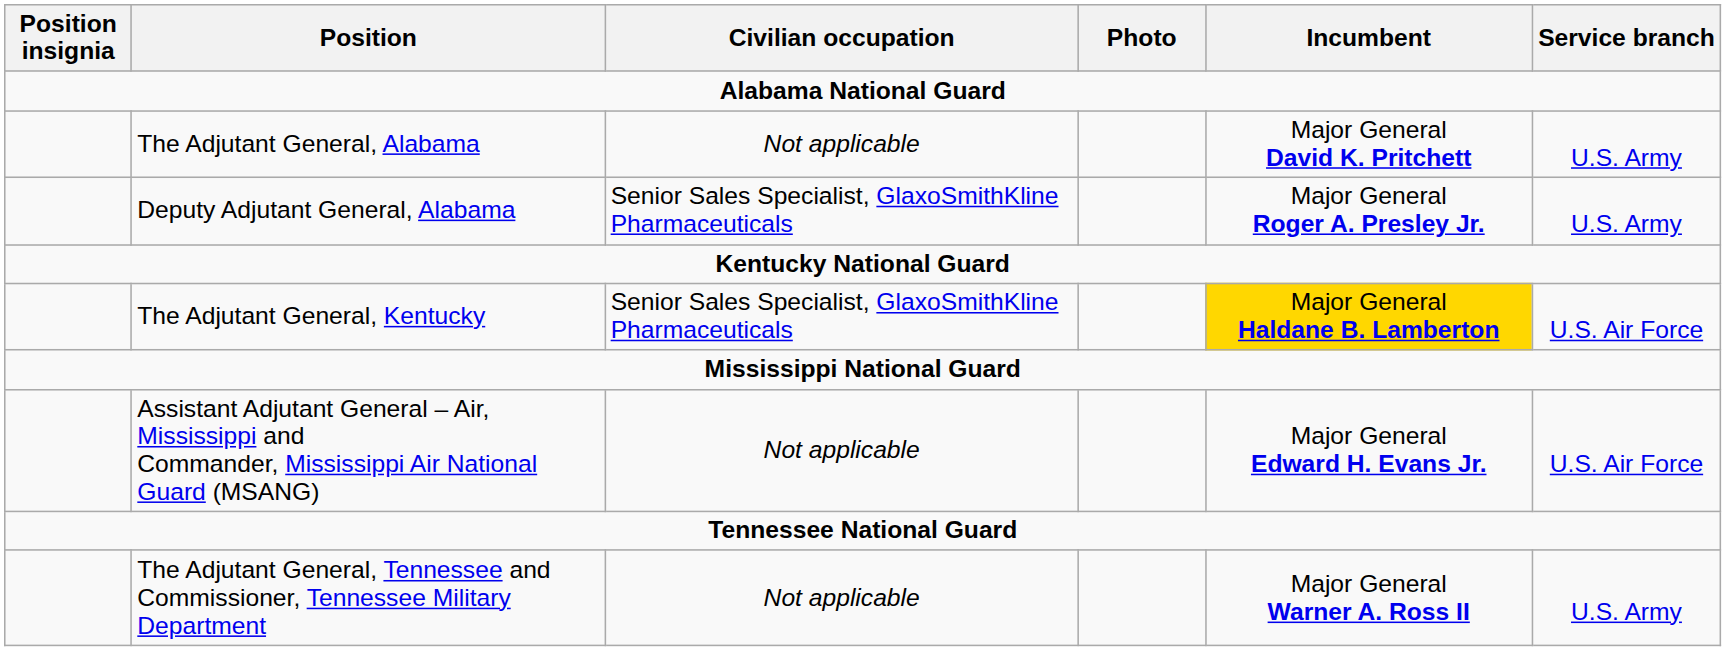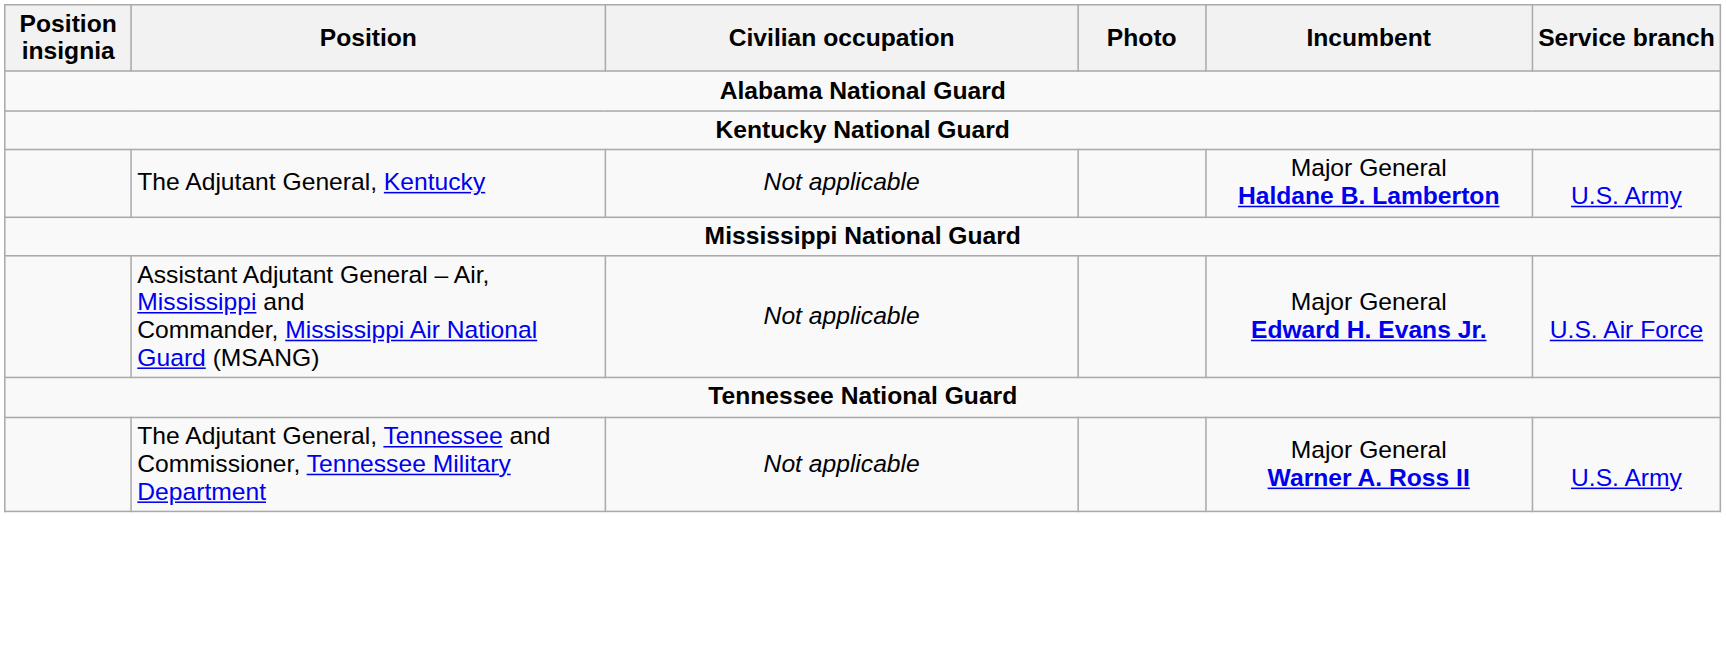 <table class="wikitable">
 <tr>
 <th width="75" style="text-align:center">Position insignia</th>
 <th width="300" style="text-align:center">Position</th>
 <th width="300" style="text-align:center">Civilian occupation</th>
 <th width="75" style="text-align:center">Photo</th>
 <th width="205" style="text-align:center">Incumbent</th>
 <th width="115" style="text-align:center">Service branch</th>
 </tr>
 <tr>
 <td colspan="6" style="text-align:center"><strong>Alabama National Guard</strong></td>
 </tr>
 <tr>
-<td></td>
-<td>The Adjutant General, <a href='#'>Alabama</a></td>
-<td style="text-align:center"><em>Not applicable</em></td>
-<td></td>
-<td style="text-align:center">Major General<br><strong><a href='#'>David K. Pritchett</a></strong></td>
-<td style="text-align:center"><br><a href='#'>U.S. Army</a></td>
-</tr>
-<tr>
-<td></td>
-<td>Deputy Adjutant General, <a href='#'>Alabama</a></td>
-<td>Senior Sales Specialist, <a href='#'>GlaxoSmithKline Pharmaceuticals</a></td>
-<td></td>
-<td style="text-align:center">Major General<br><strong><a href='#'>Roger A. Presley Jr.</a></strong></td>
-<td style="text-align:center"><br><a href='#'>U.S. Army</a></td>
-</tr>
-<tr>
 <td colspan="6" style="text-align:center"><strong>Kentucky National Guard</strong></td>
 </tr>
 <tr>
 <td></td>
 <td>The Adjutant General, <a href='#'>Kentucky</a></td>
-<td>Senior Sales Specialist, <a href='#'>GlaxoSmithKline Pharmaceuticals</a></td>
+<td style="text-align:center"><em>Not applicable</em></td>
 <td></td>
-<td style="background: gold; text-align:center">Major General<br><strong><a href='#'>Haldane B. Lamberton</a></strong></td>
-<td style="text-align:center"><br><a href='#'>U.S. Air Force</a></td>
+<td style="text-align:center">Major General<br><strong><a href='#'>Haldane B. Lamberton</a></strong></td>
+<td style="text-align:center"><br><a href='#'>U.S. Army</a></td>
 </tr>
 <tr>
 <td colspan="6" style="text-align:center"><strong>Mississippi National Guard</strong></td>
 </tr>
 <tr>
 <td></td>
 <td>Assistant Adjutant General – Air, <a href='#'>Mississippi</a> and<br>Commander, <a href='#'>Mississippi Air National Guard</a> (MSANG)</td>
 <td style="text-align:center"><em>Not applicable</em></td>
 <td></td>
 <td style="text-align:center">Major General<br><strong><a href='#'>Edward H. Evans Jr.</a></strong></td>
 <td style="text-align:center"><br><a href='#'>U.S. Air Force</a></td>
 </tr>
 <tr>
 <td colspan="6" style="text-align:center"><strong>Tennessee National Guard</strong></td>
 </tr>
 <tr>
 <td></td>
 <td>The Adjutant General, <a href='#'>Tennessee</a> and<br>Commissioner, <a href='#'>Tennessee Military Department</a></td>
 <td style="text-align:center"><em>Not applicable</em></td>
 <td></td>
 <td style="text-align:center">Major General<br><strong><a href='#'>Warner A. Ross II</a></strong></td>
 <td style="text-align:center"><br><a href='#'>U.S. Army</a><br></td>
 </tr>
 </table>
